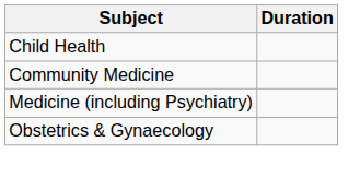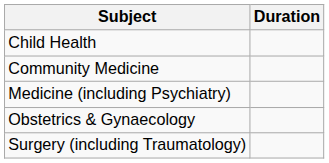 <table class="wikitable">
 <tr>
 <th>Subject</th>
 <th>Duration</th>
 </tr>
 <tr>
 <td>Child Health</td>
 <td 2 ½ months></td>
 </tr>
 <tr>
 <td>Community Medicine</td>
 <td 2 weeks></td>
 </tr>
 <tr>
 <td>Medicine (including Psychiatry)</td>
 <td 3 months></td>
 </tr>
 <tr>
 <td>Obstetrics & Gynaecology</td>
 <td 3 months></td>
 </tr>
+<tr>
+<td>Surgery (including Traumatology)</td>
+<td 3 months></td>
+</tr>
 </table>
